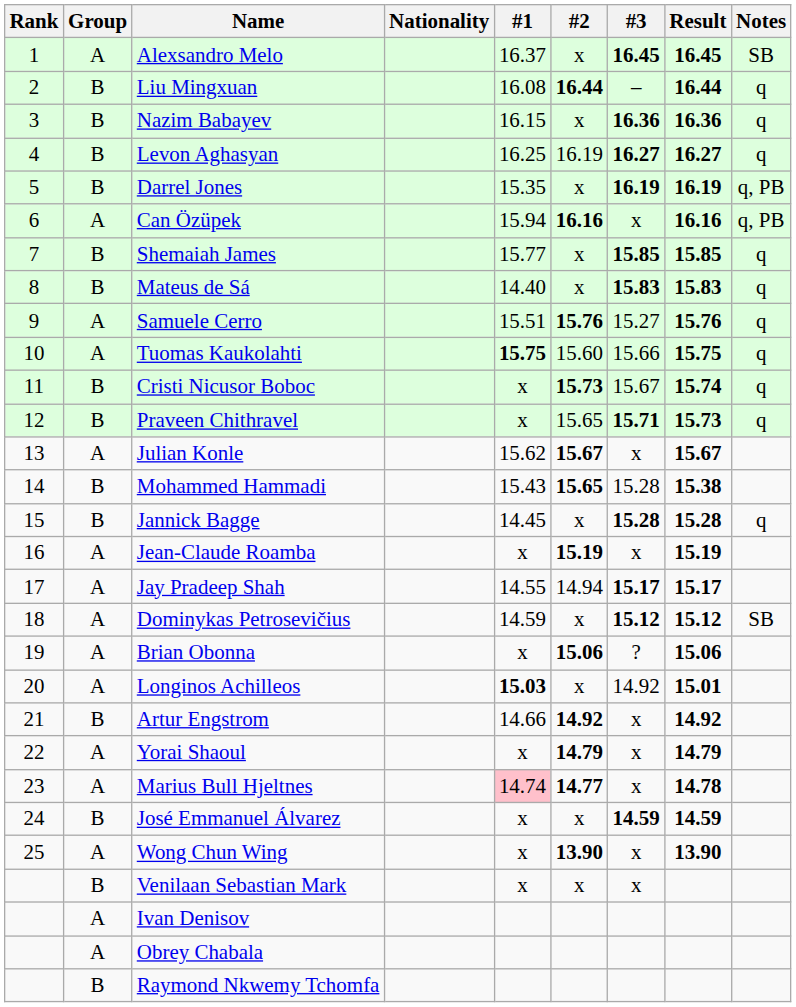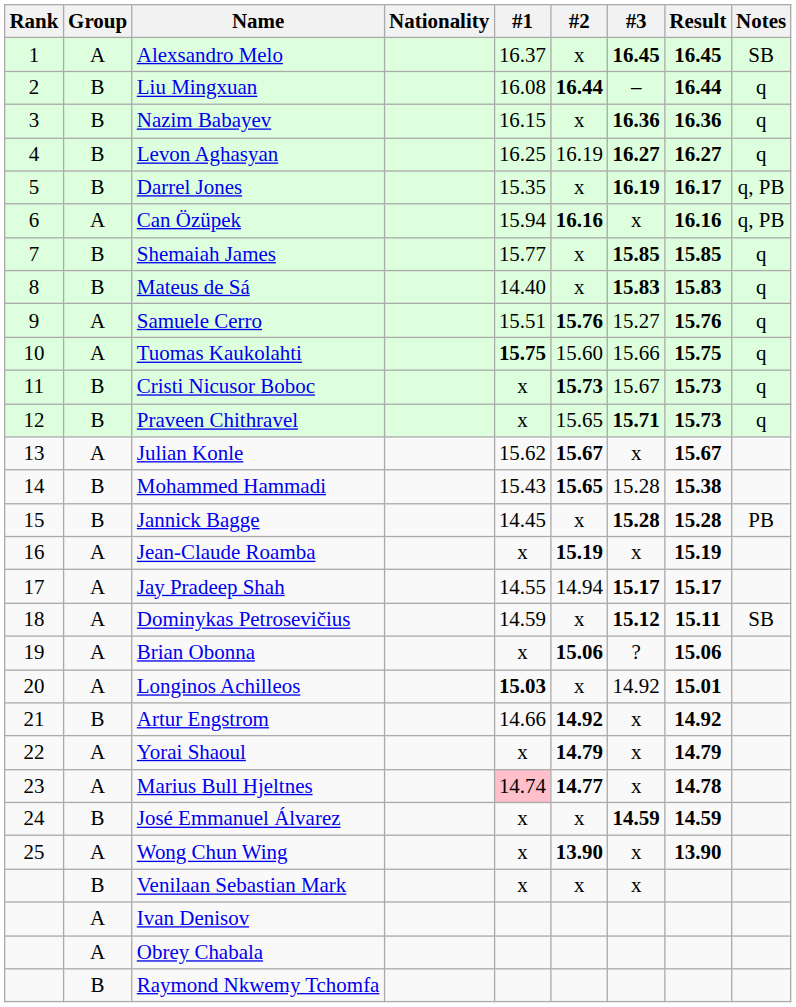 <table class="wikitable sortable" style="text-align:center">
 <tr>
 <th>Rank</th>
 <th>Group</th>
 <th>Name</th>
 <th>Nationality</th>
 <th>#1</th>
 <th>#2</th>
 <th>#3</th>
 <th>Result</th>
 <th>Notes</th>
 </tr>
 <tr bgcolor=ddffdd>
 <td>1</td>
 <td>A</td>
 <td align=left><a href='#'>Alexsandro Melo</a></td>
 <td align=left></td>
 <td>16.37</td>
 <td>x</td>
 <td><strong>16.45</strong></td>
 <td><strong>16.45</strong></td>
 <td>SB</td>
 </tr>
 <tr bgcolor=ddffdd>
 <td>2</td>
 <td>B</td>
 <td align=left><a href='#'>Liu Mingxuan</a></td>
 <td align=left></td>
 <td>16.08</td>
 <td><strong>16.44</strong></td>
 <td>–</td>
 <td><strong>16.44</strong></td>
 <td>q</td>
 </tr>
 <tr bgcolor=ddffdd>
 <td>3</td>
 <td>B</td>
 <td align=left><a href='#'>Nazim Babayev</a></td>
 <td align=left></td>
 <td>16.15</td>
 <td>x</td>
 <td><strong>16.36</strong></td>
 <td><strong>16.36</strong></td>
 <td>q</td>
 </tr>
 <tr bgcolor=ddffdd>
 <td>4</td>
 <td>B</td>
 <td align=left><a href='#'>Levon Aghasyan</a></td>
 <td align=left></td>
 <td>16.25</td>
 <td>16.19</td>
 <td><strong>16.27</strong></td>
 <td><strong>16.27</strong></td>
 <td>q</td>
 </tr>
 <tr bgcolor=ddffdd>
 <td>5</td>
 <td>B</td>
 <td align=left><a href='#'>Darrel Jones</a></td>
 <td align=left></td>
 <td>15.35</td>
 <td>x</td>
 <td><strong>16.19</strong></td>
-<td><strong>16.19</strong></td>
+<td><strong>16.17</strong></td>
 <td>q, PB</td>
 </tr>
 <tr bgcolor=ddffdd>
 <td>6</td>
 <td>A</td>
 <td align=left><a href='#'>Can Özüpek</a></td>
 <td align=left></td>
 <td>15.94</td>
 <td><strong>16.16</strong></td>
 <td>x</td>
 <td><strong>16.16</strong></td>
 <td>q, PB</td>
 </tr>
 <tr bgcolor=ddffdd>
 <td>7</td>
 <td>B</td>
 <td align=left><a href='#'>Shemaiah James</a></td>
 <td align=left></td>
 <td>15.77</td>
 <td>x</td>
 <td><strong>15.85</strong></td>
 <td><strong>15.85</strong></td>
 <td>q</td>
 </tr>
 <tr bgcolor=ddffdd>
 <td>8</td>
 <td>B</td>
 <td align=left><a href='#'>Mateus de Sá</a></td>
 <td align=left></td>
 <td>14.40</td>
 <td>x</td>
 <td><strong>15.83</strong></td>
 <td><strong>15.83</strong></td>
 <td>q</td>
 </tr>
 <tr bgcolor=ddffdd>
 <td>9</td>
 <td>A</td>
 <td align=left><a href='#'>Samuele Cerro</a></td>
 <td align=left></td>
 <td>15.51</td>
 <td><strong>15.76</strong></td>
 <td>15.27</td>
 <td><strong>15.76</strong></td>
 <td>q</td>
 </tr>
 <tr bgcolor=ddffdd>
 <td>10</td>
 <td>A</td>
 <td align=left><a href='#'>Tuomas Kaukolahti</a></td>
 <td align=left></td>
 <td><strong>15.75</strong></td>
 <td>15.60</td>
 <td>15.66</td>
 <td><strong>15.75</strong></td>
 <td>q</td>
 </tr>
 <tr bgcolor=ddffdd>
 <td>11</td>
 <td>B</td>
 <td align=left><a href='#'>Cristi Nicusor Boboc</a></td>
 <td align=left></td>
 <td>x</td>
 <td><strong>15.73</strong></td>
 <td>15.67</td>
-<td><strong>15.74</strong></td>
+<td><strong>15.73</strong></td>
 <td>q</td>
 </tr>
 <tr bgcolor=ddffdd>
 <td>12</td>
 <td>B</td>
 <td align=left><a href='#'>Praveen Chithravel</a></td>
 <td align=left></td>
 <td>x</td>
 <td>15.65</td>
 <td><strong>15.71</strong></td>
 <td><strong>15.73</strong></td>
 <td>q</td>
 </tr>
 <tr>
 <td>13</td>
 <td>A</td>
 <td align=left><a href='#'>Julian Konle</a></td>
 <td align=left></td>
 <td>15.62</td>
 <td><strong>15.67</strong></td>
 <td>x</td>
 <td><strong>15.67</strong></td>
 <td></td>
 </tr>
 <tr>
 <td>14</td>
 <td>B</td>
 <td align=left><a href='#'>Mohammed Hammadi</a></td>
 <td align=left></td>
 <td>15.43</td>
 <td><strong>15.65</strong></td>
 <td>15.28</td>
 <td><strong>15.38</strong></td>
 <td></td>
 </tr>
 <tr>
 <td>15</td>
 <td>B</td>
 <td align=left><a href='#'>Jannick Bagge</a></td>
 <td align=left></td>
 <td>14.45</td>
 <td>x</td>
 <td><strong>15.28</strong></td>
 <td><strong>15.28</strong></td>
-<td>q</td>
+<td>PB</td>
 </tr>
 <tr>
 <td>16</td>
 <td>A</td>
 <td align=left><a href='#'>Jean-Claude Roamba</a></td>
 <td align=left></td>
 <td>x</td>
 <td><strong>15.19</strong></td>
 <td>x</td>
 <td><strong>15.19</strong></td>
 <td></td>
 </tr>
 <tr>
 <td>17</td>
 <td>A</td>
 <td align=left><a href='#'>Jay Pradeep Shah</a></td>
 <td align=left></td>
 <td>14.55</td>
 <td>14.94</td>
 <td><strong>15.17</strong></td>
 <td><strong>15.17</strong></td>
 <td></td>
 </tr>
 <tr>
 <td>18</td>
 <td>A</td>
 <td align=left><a href='#'>Dominykas Petrosevičius</a></td>
 <td align=left></td>
 <td>14.59</td>
 <td>x</td>
 <td><strong>15.12</strong></td>
-<td><strong>15.12</strong></td>
+<td><strong>15.11</strong></td>
 <td>SB</td>
 </tr>
 <tr>
 <td>19</td>
 <td>A</td>
 <td align=left><a href='#'>Brian Obonna</a></td>
 <td align=left></td>
 <td>x</td>
 <td><strong>15.06</strong></td>
 <td>?</td>
 <td><strong>15.06</strong></td>
 <td></td>
 </tr>
 <tr>
 <td>20</td>
 <td>A</td>
 <td align=left><a href='#'>Longinos Achilleos</a></td>
 <td align=left></td>
 <td><strong>15.03</strong></td>
 <td>x</td>
 <td>14.92</td>
 <td><strong>15.01</strong></td>
 <td></td>
 </tr>
 <tr>
 <td>21</td>
 <td>B</td>
 <td align=left><a href='#'>Artur Engstrom</a></td>
 <td align=left></td>
 <td>14.66</td>
 <td><strong>14.92</strong></td>
 <td>x</td>
 <td><strong>14.92</strong></td>
 <td></td>
 </tr>
 <tr>
 <td>22</td>
 <td>A</td>
 <td align=left><a href='#'>Yorai Shaoul</a></td>
 <td align=left></td>
 <td>x</td>
 <td><strong>14.79</strong></td>
 <td>x</td>
 <td><strong>14.79</strong></td>
 <td></td>
 </tr>
 <tr>
 <td>23</td>
 <td>A</td>
 <td align=left><a href='#'>Marius Bull Hjeltnes</a></td>
 <td align=left></td>
 <td style="background: pink;">14.74</td>
 <td><strong>14.77</strong></td>
 <td>x</td>
 <td><strong>14.78</strong></td>
 <td></td>
 </tr>
 <tr>
 <td>24</td>
 <td>B</td>
 <td align=left><a href='#'>José Emmanuel Álvarez</a></td>
 <td align=left></td>
 <td>x</td>
 <td>x</td>
 <td><strong>14.59</strong></td>
 <td><strong>14.59</strong></td>
 <td></td>
 </tr>
 <tr>
 <td>25</td>
 <td>A</td>
 <td align=left><a href='#'>Wong Chun Wing</a></td>
 <td align=left></td>
 <td>x</td>
 <td><strong>13.90</strong></td>
 <td>x</td>
 <td><strong>13.90</strong></td>
 <td></td>
 </tr>
 <tr>
 <td></td>
 <td>B</td>
 <td align=left><a href='#'>Venilaan Sebastian Mark</a></td>
 <td align=left></td>
 <td>x</td>
 <td>x</td>
 <td>x</td>
 <td><strong></strong></td>
 <td></td>
 </tr>
 <tr>
 <td></td>
 <td>A</td>
 <td align=left><a href='#'>Ivan Denisov</a></td>
 <td align=left></td>
 <td></td>
 <td></td>
 <td></td>
 <td><strong></strong></td>
 <td></td>
 </tr>
 <tr>
 <td></td>
 <td>A</td>
 <td align=left><a href='#'>Obrey Chabala</a></td>
 <td align=left></td>
 <td></td>
 <td></td>
 <td></td>
 <td><strong></strong></td>
 <td></td>
 </tr>
 <tr>
 <td></td>
 <td>B</td>
 <td align=left><a href='#'>Raymond Nkwemy Tchomfa</a></td>
 <td align=left></td>
 <td></td>
 <td></td>
 <td></td>
 <td><strong></strong></td>
 <td></td>
 </tr>
 </table>
